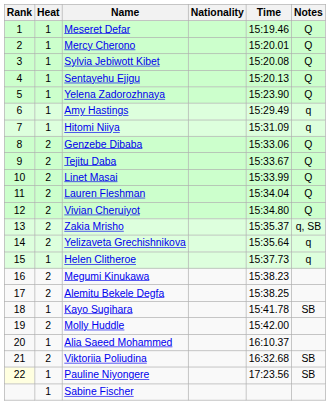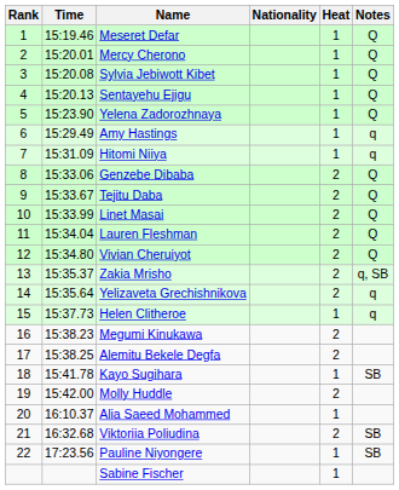 <table class="wikitable sortable" style="text-align:center">
 <tr>
 <th>Rank</th>
-<th>Heat</th>
+<th>Time</th>
 <th>Name</th>
 <th>Nationality</th>
-<th>Time</th>
+<th>Heat</th>
 <th>Notes</th>
 </tr>
 <tr bgcolor=ccffcc>
 <td>1</td>
-<td>1</td>
+<td>15:19.46</td>
 <td align=left><a href='#'>Meseret Defar</a></td>
 <td align=left></td>
-<td>15:19.46</td>
+<td>1</td>
 <td>Q</td>
 </tr>
 <tr bgcolor=ccffcc>
 <td>2</td>
-<td>1</td>
+<td>15:20.01</td>
 <td align=left><a href='#'>Mercy Cherono</a></td>
 <td align=left></td>
-<td>15:20.01</td>
+<td>1</td>
 <td>Q</td>
 </tr>
 <tr bgcolor=ccffcc>
 <td>3</td>
-<td>1</td>
+<td>15:20.08</td>
 <td align=left><a href='#'>Sylvia Jebiwott Kibet</a></td>
 <td align=left></td>
-<td>15:20.08</td>
+<td>1</td>
 <td>Q</td>
 </tr>
 <tr bgcolor=ccffcc>
 <td>4</td>
-<td>1</td>
+<td>15:20.13</td>
 <td align=left><a href='#'>Sentayehu Ejigu</a></td>
 <td align=left></td>
-<td>15:20.13</td>
+<td>1</td>
 <td>Q</td>
 </tr>
 <tr bgcolor=ccffcc>
 <td>5</td>
-<td>1</td>
+<td>15:23.90</td>
 <td align=left><a href='#'>Yelena Zadorozhnaya</a></td>
 <td align=left></td>
-<td>15:23.90</td>
+<td>1</td>
 <td>Q</td>
 </tr>
 <tr bgcolor=ddffdd>
 <td>6</td>
-<td>1</td>
+<td>15:29.49</td>
 <td align=left><a href='#'>Amy Hastings</a></td>
 <td align=left></td>
-<td>15:29.49</td>
+<td>1</td>
 <td>q</td>
 </tr>
 <tr bgcolor=ddffdd>
 <td>7</td>
-<td>1</td>
+<td>15:31.09</td>
 <td align=left><a href='#'>Hitomi Niiya</a></td>
 <td align=left></td>
-<td>15:31.09</td>
+<td>1</td>
 <td>q</td>
 </tr>
 <tr bgcolor=ccffcc>
 <td>8</td>
-<td>2</td>
+<td>15:33.06</td>
 <td align=left><a href='#'>Genzebe Dibaba</a></td>
 <td align=left></td>
-<td>15:33.06</td>
+<td>2</td>
 <td>Q</td>
 </tr>
 <tr bgcolor=ccffcc>
 <td>9</td>
-<td>2</td>
+<td>15:33.67</td>
 <td align=left><a href='#'>Tejitu Daba</a></td>
 <td align=left></td>
-<td>15:33.67</td>
+<td>2</td>
 <td>Q</td>
 </tr>
 <tr bgcolor=ccffcc>
 <td>10</td>
-<td>2</td>
+<td>15:33.99</td>
 <td align=left><a href='#'>Linet Masai</a></td>
 <td align=left></td>
-<td>15:33.99</td>
+<td>2</td>
 <td>Q</td>
 </tr>
 <tr bgcolor=ccffcc>
 <td>11</td>
-<td>2</td>
+<td>15:34.04</td>
 <td align=left><a href='#'>Lauren Fleshman</a></td>
 <td align=left></td>
-<td>15:34.04</td>
+<td>2</td>
 <td>Q</td>
 </tr>
 <tr bgcolor=ccffcc>
 <td>12</td>
-<td>2</td>
+<td>15:34.80</td>
 <td align=left><a href='#'>Vivian Cheruiyot</a></td>
 <td align=left></td>
-<td>15:34.80</td>
+<td>2</td>
 <td>Q</td>
 </tr>
 <tr bgcolor=ddffdd>
 <td>13</td>
-<td>2</td>
+<td>15:35.37</td>
 <td align=left><a href='#'>Zakia Mrisho</a></td>
 <td align=left></td>
-<td>15:35.37</td>
+<td>2</td>
 <td>q, SB</td>
 </tr>
 <tr bgcolor=ddffdd>
 <td>14</td>
-<td>2</td>
+<td>15:35.64</td>
 <td align=left><a href='#'>Yelizaveta Grechishnikova</a></td>
 <td align=left></td>
-<td>15:35.64</td>
+<td>2</td>
 <td>q</td>
 </tr>
 <tr bgcolor=ddffdd>
 <td>15</td>
-<td>1</td>
+<td>15:37.73</td>
 <td align=left><a href='#'>Helen Clitheroe</a></td>
 <td align=left></td>
-<td>15:37.73</td>
+<td>1</td>
 <td>q</td>
 </tr>
 <tr>
 <td>16</td>
-<td>2</td>
+<td>15:38.23</td>
 <td align=left><a href='#'>Megumi Kinukawa</a></td>
 <td align=left></td>
-<td>15:38.23</td>
+<td>2</td>
 <td></td>
 </tr>
 <tr>
 <td>17</td>
-<td>2</td>
+<td>15:38.25</td>
 <td align=left><a href='#'>Alemitu Bekele Degfa</a></td>
 <td align=left></td>
-<td>15:38.25</td>
+<td>2</td>
 <td></td>
 </tr>
 <tr>
 <td>18</td>
-<td>1</td>
+<td>15:41.78</td>
 <td align=left><a href='#'>Kayo Sugihara</a></td>
 <td align=left></td>
-<td>15:41.78</td>
+<td>1</td>
 <td>SB</td>
 </tr>
 <tr>
 <td>19</td>
-<td>2</td>
+<td>15:42.00</td>
 <td align=left><a href='#'>Molly Huddle</a></td>
 <td align=left></td>
-<td>15:42.00</td>
+<td>2</td>
 <td></td>
 </tr>
 <tr>
 <td>20</td>
-<td>1</td>
+<td>16:10.37</td>
 <td align=left><a href='#'>Alia Saeed Mohammed</a></td>
 <td align=left></td>
-<td>16:10.37</td>
+<td>1</td>
 <td></td>
 </tr>
 <tr>
 <td>21</td>
-<td>2</td>
+<td>16:32.68</td>
 <td align=left><a href='#'>Viktoriia Poliudina</a></td>
 <td align=left></td>
-<td>16:32.68</td>
+<td>2</td>
 <td>SB</td>
 </tr>
 <tr>
-<td style="background: lightyellow;">22</td>
-<td>1</td>
+<td>22</td>
+<td>17:23.56</td>
 <td align=left><a href='#'>Pauline Niyongere</a></td>
 <td align=left></td>
-<td>17:23.56</td>
+<td>1</td>
 <td>SB</td>
 </tr>
 <tr>
 <td></td>
-<td>1</td>
+<td></td>
 <td align=left><a href='#'>Sabine Fischer</a></td>
 <td align=left></td>
-<td></td>
+<td>1</td>
 <td></td>
 </tr>
 </table>
